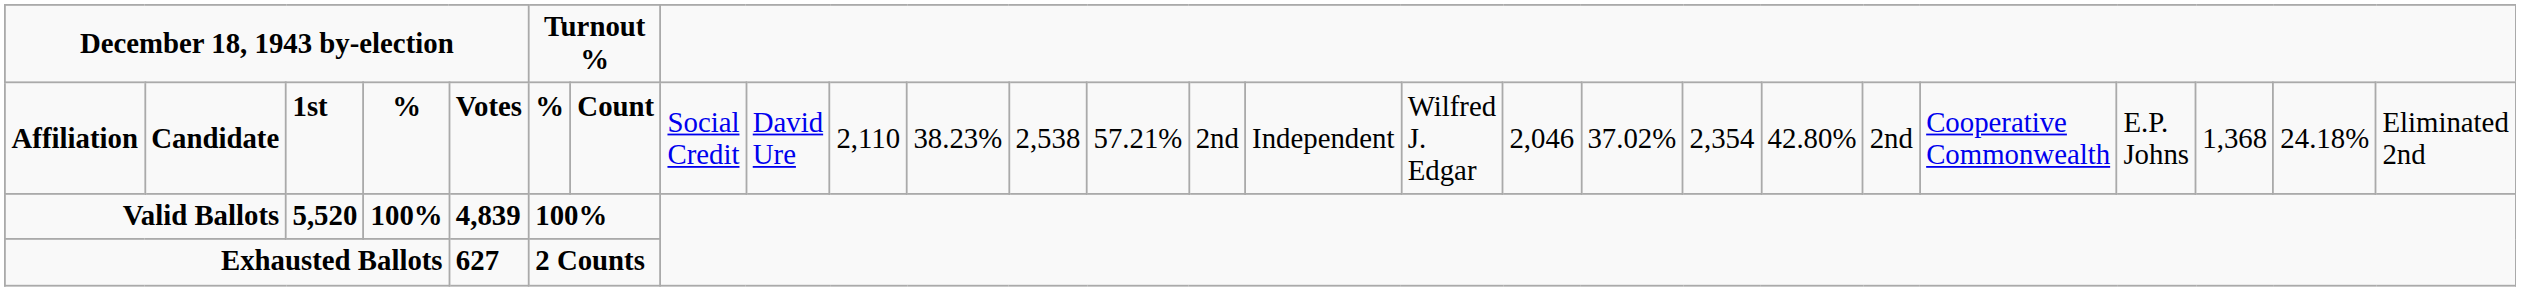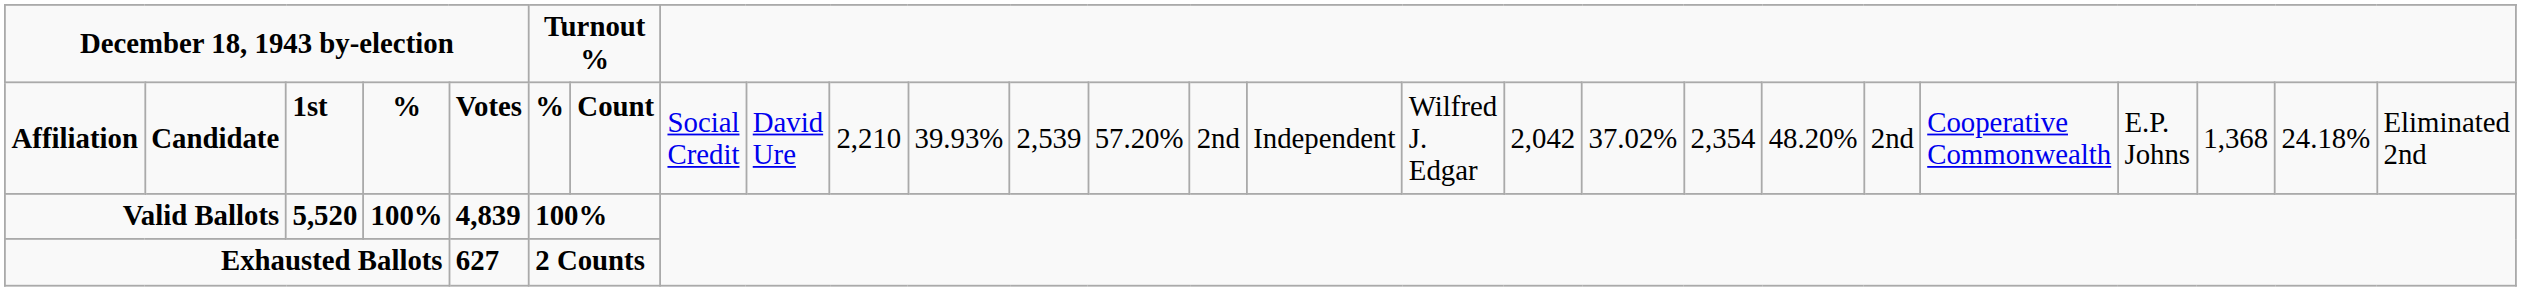 <table class="wikitable">
 <tr>
 <td colspan="6" align=center><strong>December 18, 1943 by-election</strong></td>
 <td colspan="2" align="center"><span><strong>Turnout %</strong></span></td>
 </tr>
 <tr>
 <td colspan="2" align="left"><strong>Affiliation</strong></td>
 <td><strong>Candidate</strong></td>
 <td valign="top"><strong>1st</strong></td>
 <td valign="top" align="center"><strong>%</strong></td>
 <td valign="top"><strong>Votes</strong></td>
 <td valign="top" align="center"><strong>%</strong></td>
 <td valign="top" align="center"><strong>Count</strong><br></td>
 <td><a href='#'>Social Credit</a></td>
 <td><a href='#'>David Ure</a></td>
-<td>2,110</td>
-<td>38.23%</td>
-<td>2,538</td>
-<td>57.21%</td>
+<td>2,210</td>
+<td>39.93%</td>
+<td>2,539</td>
+<td>57.20%</td>
 <td>2nd<br></td>
 <td>Independent</td>
 <td>Wilfred J. Edgar</td>
-<td>2,046</td>
+<td>2,042</td>
 <td>37.02%</td>
 <td>2,354</td>
-<td>42.80%</td>
+<td>48.20%</td>
 <td>2nd<br></td>
 <td><a href='#'>Cooperative Commonwealth</a></td>
 <td>E.P. Johns</td>
 <td>1,368</td>
 <td>24.18%</td>
 <td colspan=3>Eliminated 2nd</td>
 </tr>
 <tr>
 <td colspan="3" align ="right"><strong>Valid Ballots</strong></td>
 <td><strong>5,520</strong></td>
 <td><strong>100%</strong></td>
 <td><strong>4,839</strong></td>
 <td colspan=2><strong>100%</strong></td>
 </tr>
 <tr>
 <td colspan="5" align=right><strong>Exhausted Ballots</strong></td>
 <td><strong>627</strong></td>
 <td colspan="2"><strong>2 Counts</strong></td>
 </tr>
 </table>
